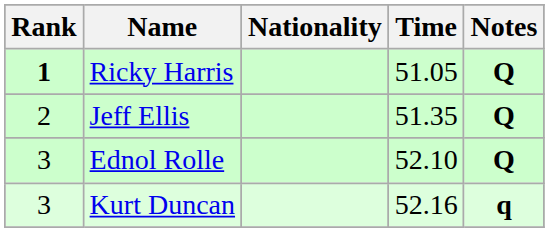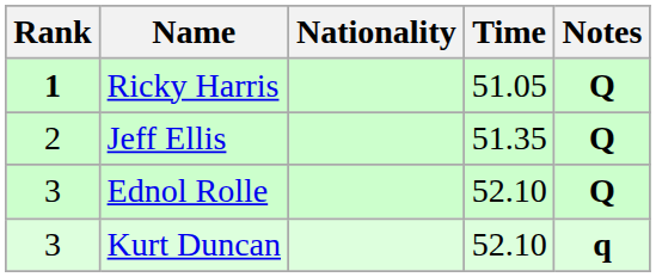 <table class="wikitable sortable" style="text-align:center">
 <tr>
 <th>Rank</th>
 <th>Name</th>
 <th>Nationality</th>
 <th>Time</th>
 <th>Notes</th>
 </tr>
 <tr bgcolor=ccffcc>
 <td align=center><strong>1</strong></td>
 <td align=left><a href='#'>Ricky Harris</a></td>
 <td align=left></td>
 <td>51.05</td>
 <td><strong>Q</strong></td>
 </tr>
 <tr bgcolor=ccffcc>
 <td align=center>2</td>
 <td align=left><a href='#'>Jeff Ellis</a></td>
 <td align=left></td>
 <td>51.35</td>
 <td><strong>Q</strong></td>
 </tr>
 <tr bgcolor=ccffcc>
 <td align=center>3</td>
 <td align=left><a href='#'>Ednol Rolle</a></td>
 <td align=left></td>
 <td>52.10</td>
 <td><strong>Q</strong></td>
 </tr>
 <tr bgcolor=ddffdd>
 <td align=center>3</td>
 <td align=left><a href='#'>Kurt Duncan</a></td>
 <td align=left></td>
-<td>52.16</td>
+<td>52.10</td>
 <td><strong>q</strong></td>
 </tr>
 </table>
